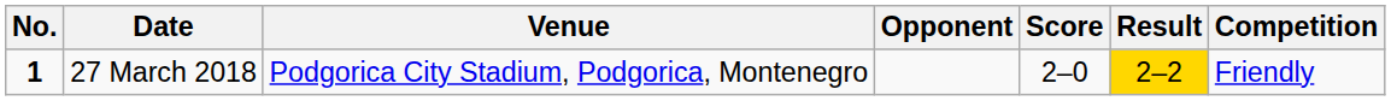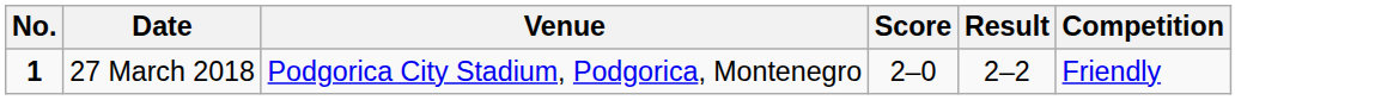 <table class="wikitable sortable">
 <tr>
 <th scope="col">No.</th>
 <th scope="col">Date</th>
 <th scope="col">Venue</th>
-<th scope="col">Opponent</th>
 <th scope="col">Score</th>
 <th scope="col">Result</th>
 <th scope="col">Competition</th>
 </tr>
 <tr>
 <td align="center"><strong>1</strong></td>
 <td>27 March 2018</td>
 <td><a href='#'>Podgorica City Stadium</a>, <a href='#'>Podgorica</a>, Montenegro</td>
-<td></td>
 <td align="center">2–0</td>
-<td align="center" style="background: gold;">2–2</td>
+<td align="center">2–2</td>
 <td><a href='#'>Friendly</a></td>
 </tr>
 </table>
